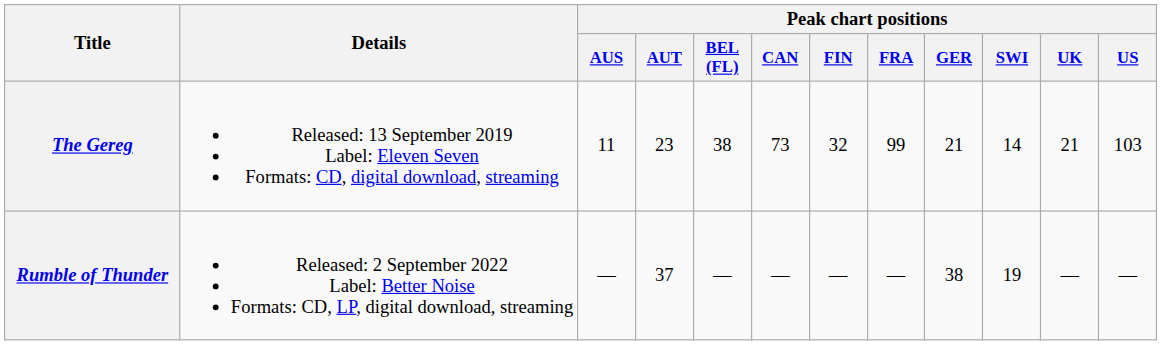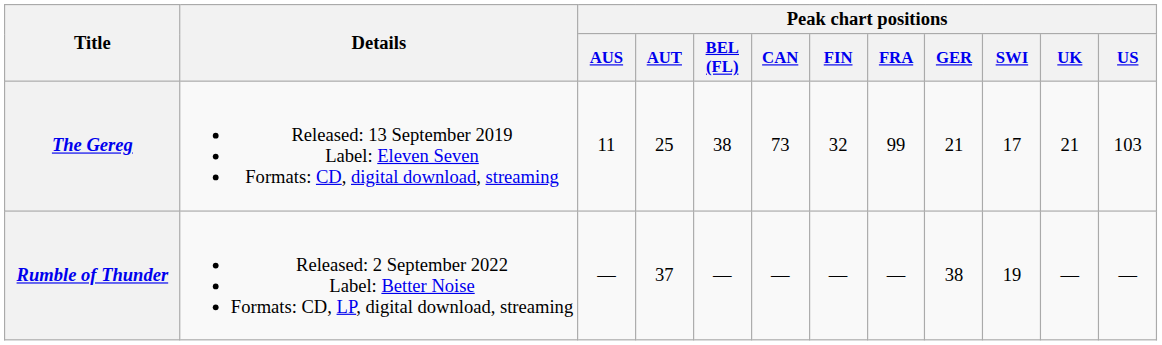 <table class="wikitable plainrowheaders sortable" style="text-align:center;">
 <tr>
 <th scope="col" style="width:9em;" rowspan="2">Title</th>
 <th scope="col" rowspan="2">Details</th>
 <th scope="col" colspan="10">Peak chart positions</th>
 </tr>
 <tr>
 <th scope="col" style="width:3em;font-size:90%;"><a href='#'>AUS</a><br></th>
 <th scope="col" style="width:3em;font-size:90%;"><a href='#'>AUT</a><br></th>
 <th scope="col" style="width:3em;font-size:90%;"><a href='#'>BEL<br>(FL)</a><br></th>
 <th scope="col" style="width:3em;font-size: 90%;"><a href='#'>CAN</a><br></th>
 <th scope="col" style="width:3em;font-size:90%;"><a href='#'>FIN</a><br></th>
 <th scope="col" style="width:3em;font-size:90%;"><a href='#'>FRA</a><br></th>
 <th scope="col" style="width:3em;font-size:90%;"><a href='#'>GER</a><br></th>
 <th scope="col" style="width:3em;font-size:90%;"><a href='#'>SWI</a><br></th>
 <th scope="col" style="width:3em;font-size:90%;"><a href='#'>UK</a><br></th>
 <th scope="col" style="width:3em;font-size: 90%;"><a href='#'>US</a><br></th>
 </tr>
 <tr>
 <th scope="row"><em><a href='#'>The Gereg</a></em></th>
 <td rowspan="1"><br><ul><li>Released: 13 September 2019</li><li>Label: <a href='#'>Eleven Seven</a></li><li>Formats: <a href='#'>CD</a>, <a href='#'>digital download</a>, <a href='#'>streaming</a></li></ul></td>
 <td>11</td>
-<td>23</td>
+<td>25</td>
 <td>38</td>
 <td>73</td>
 <td>32</td>
 <td>99</td>
 <td>21</td>
-<td>14</td>
+<td>17</td>
 <td>21</td>
 <td>103</td>
 </tr>
 <tr>
 <th scope="row"><em><a href='#'>Rumble of Thunder</a></em></th>
 <td><br><ul><li>Released: 2 September 2022</li><li>Label: <a href='#'>Better Noise</a></li><li>Formats: CD, <a href='#'>LP</a>, digital download, streaming</li></ul></td>
 <td>—</td>
 <td>37</td>
 <td>—</td>
 <td>—</td>
 <td>—</td>
 <td>—</td>
 <td>38</td>
 <td>19</td>
 <td>—</td>
 <td>—</td>
 </tr>
 </table>
